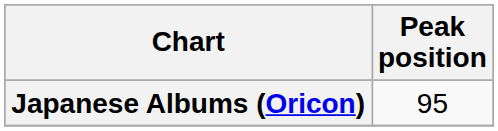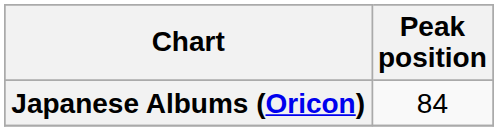 <table class="wikitable sortable plainrowheaders" style="text-align:center;" border="1">
 <tr>
 <th scope="col">Chart</th>
 <th scope="col">Peak<br>position</th>
 </tr>
 <tr>
 <th scope="row">Japanese Albums (<a href='#'>Oricon</a>)</th>
-<td>95</td>
+<td>84</td>
 </tr>
 <tr>
 </tr>
 </table>
